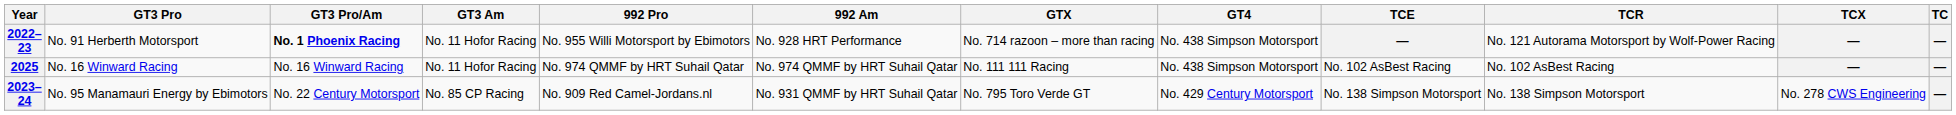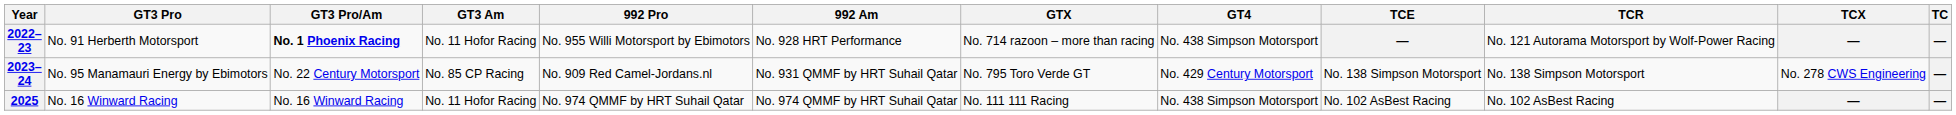 <table class="wikitable" style="font-size: 90%;">
 <tr>
 <th>Year</th>
 <th>GT3 Pro</th>
 <th>GT3 Pro/Am</th>
 <th>GT3 Am</th>
 <th>992 Pro</th>
 <th>992 Am</th>
 <th>GTX</th>
 <th>GT4</th>
 <th>TCE</th>
 <th>TCR</th>
 <th>TCX</th>
 <th>TC</th>
 </tr>
 <tr>
 <th><a href='#'>2022–23</a></th>
 <td nowrap> No. 91 Herberth Motorsport</td>
 <td nowrap><strong> No. 1 <a href='#'>Phoenix Racing</a></strong></td>
 <td nowrap> No. 11 Hofor Racing</td>
 <td nowrap> No. 955 Willi Motorsport by Ebimotors</td>
 <td nowrap> No. 928 HRT Performance</td>
 <td nowrap> No. 714 razoon – more than racing</td>
 <td nowrap> No. 438 Simpson Motorsport</td>
 <th>—</th>
 <td nowrap> No. 121 Autorama Motorsport by Wolf-Power Racing</td>
 <th nowrap="">—</th>
 <th nowrap="">—</th>
 </tr>
 <tr>
+<th><a href='#'>2023–24</a></th>
+<td nowrap> No. 95 Manamauri Energy by Ebimotors</td>
+<td nowrap> No. 22 <a href='#'>Century Motorsport</a></td>
+<td nowrap> No. 85 CP Racing</td>
+<td nowrap> No. 909 Red Camel-Jordans.nl</td>
+<td nowrap> No. 931 QMMF by HRT Suhail Qatar</td>
+<td nowrap> No. 795 Toro Verde GT</td>
+<td nowrap> No. 429 <a href='#'>Century Motorsport</a></td>
+<td nowrap> No. 138 Simpson Motorsport</td>
+<td nowrap> No. 138 Simpson Motorsport</td>
+<td nowrap> No. 278 <a href='#'>CWS Engineering</a></td>
+<th>—</th>
+</tr>
+<tr>
 <th><a href='#'>2025</a></th>
 <td nowrap> No. 16 <a href='#'>Winward Racing</a></td>
 <td nowrap> No. 16 <a href='#'>Winward Racing</a></td>
 <td nowrap> No. 11 Hofor Racing</td>
 <td nowrap> No. 974 QMMF by HRT Suhail Qatar</td>
 <td nowrap> No. 974 QMMF by HRT Suhail Qatar</td>
 <td nowrap> No. 111 111 Racing</td>
 <td nowrap> No. 438 Simpson Motorsport</td>
 <td nowrap> No. 102 AsBest Racing</td>
 <td nowrap> No. 102 AsBest Racing</td>
 <th>—</th>
 <th>—</th>
 </tr>
-<tr>
-<th><a href='#'>2023–24</a></th>
-<td nowrap> No. 95 Manamauri Energy by Ebimotors</td>
-<td nowrap> No. 22 <a href='#'>Century Motorsport</a></td>
-<td nowrap> No. 85 CP Racing</td>
-<td nowrap> No. 909 Red Camel-Jordans.nl</td>
-<td nowrap> No. 931 QMMF by HRT Suhail Qatar</td>
-<td nowrap> No. 795 Toro Verde GT</td>
-<td nowrap> No. 429 <a href='#'>Century Motorsport</a></td>
-<td nowrap> No. 138 Simpson Motorsport</td>
-<td nowrap> No. 138 Simpson Motorsport</td>
-<td nowrap> No. 278 <a href='#'>CWS Engineering</a></td>
-<th>—</th>
-</tr>
 </table>
